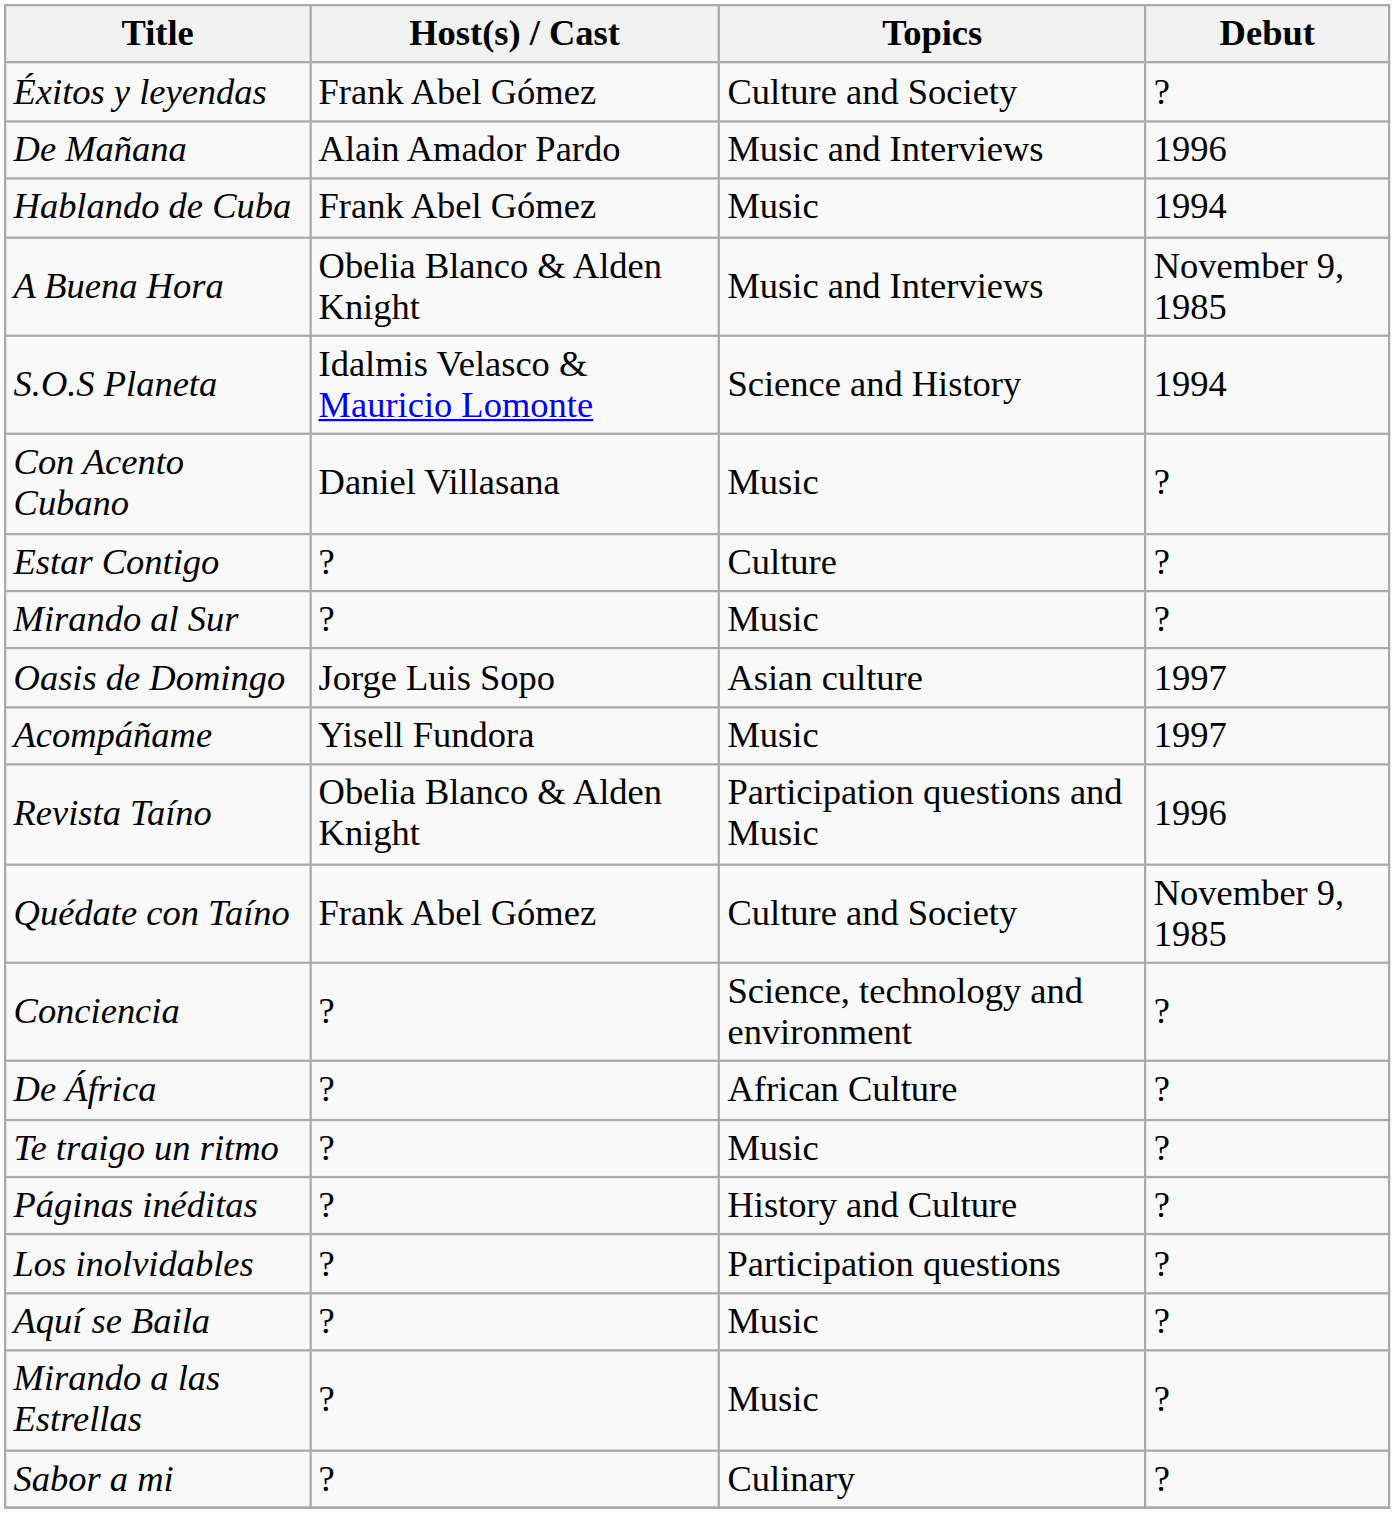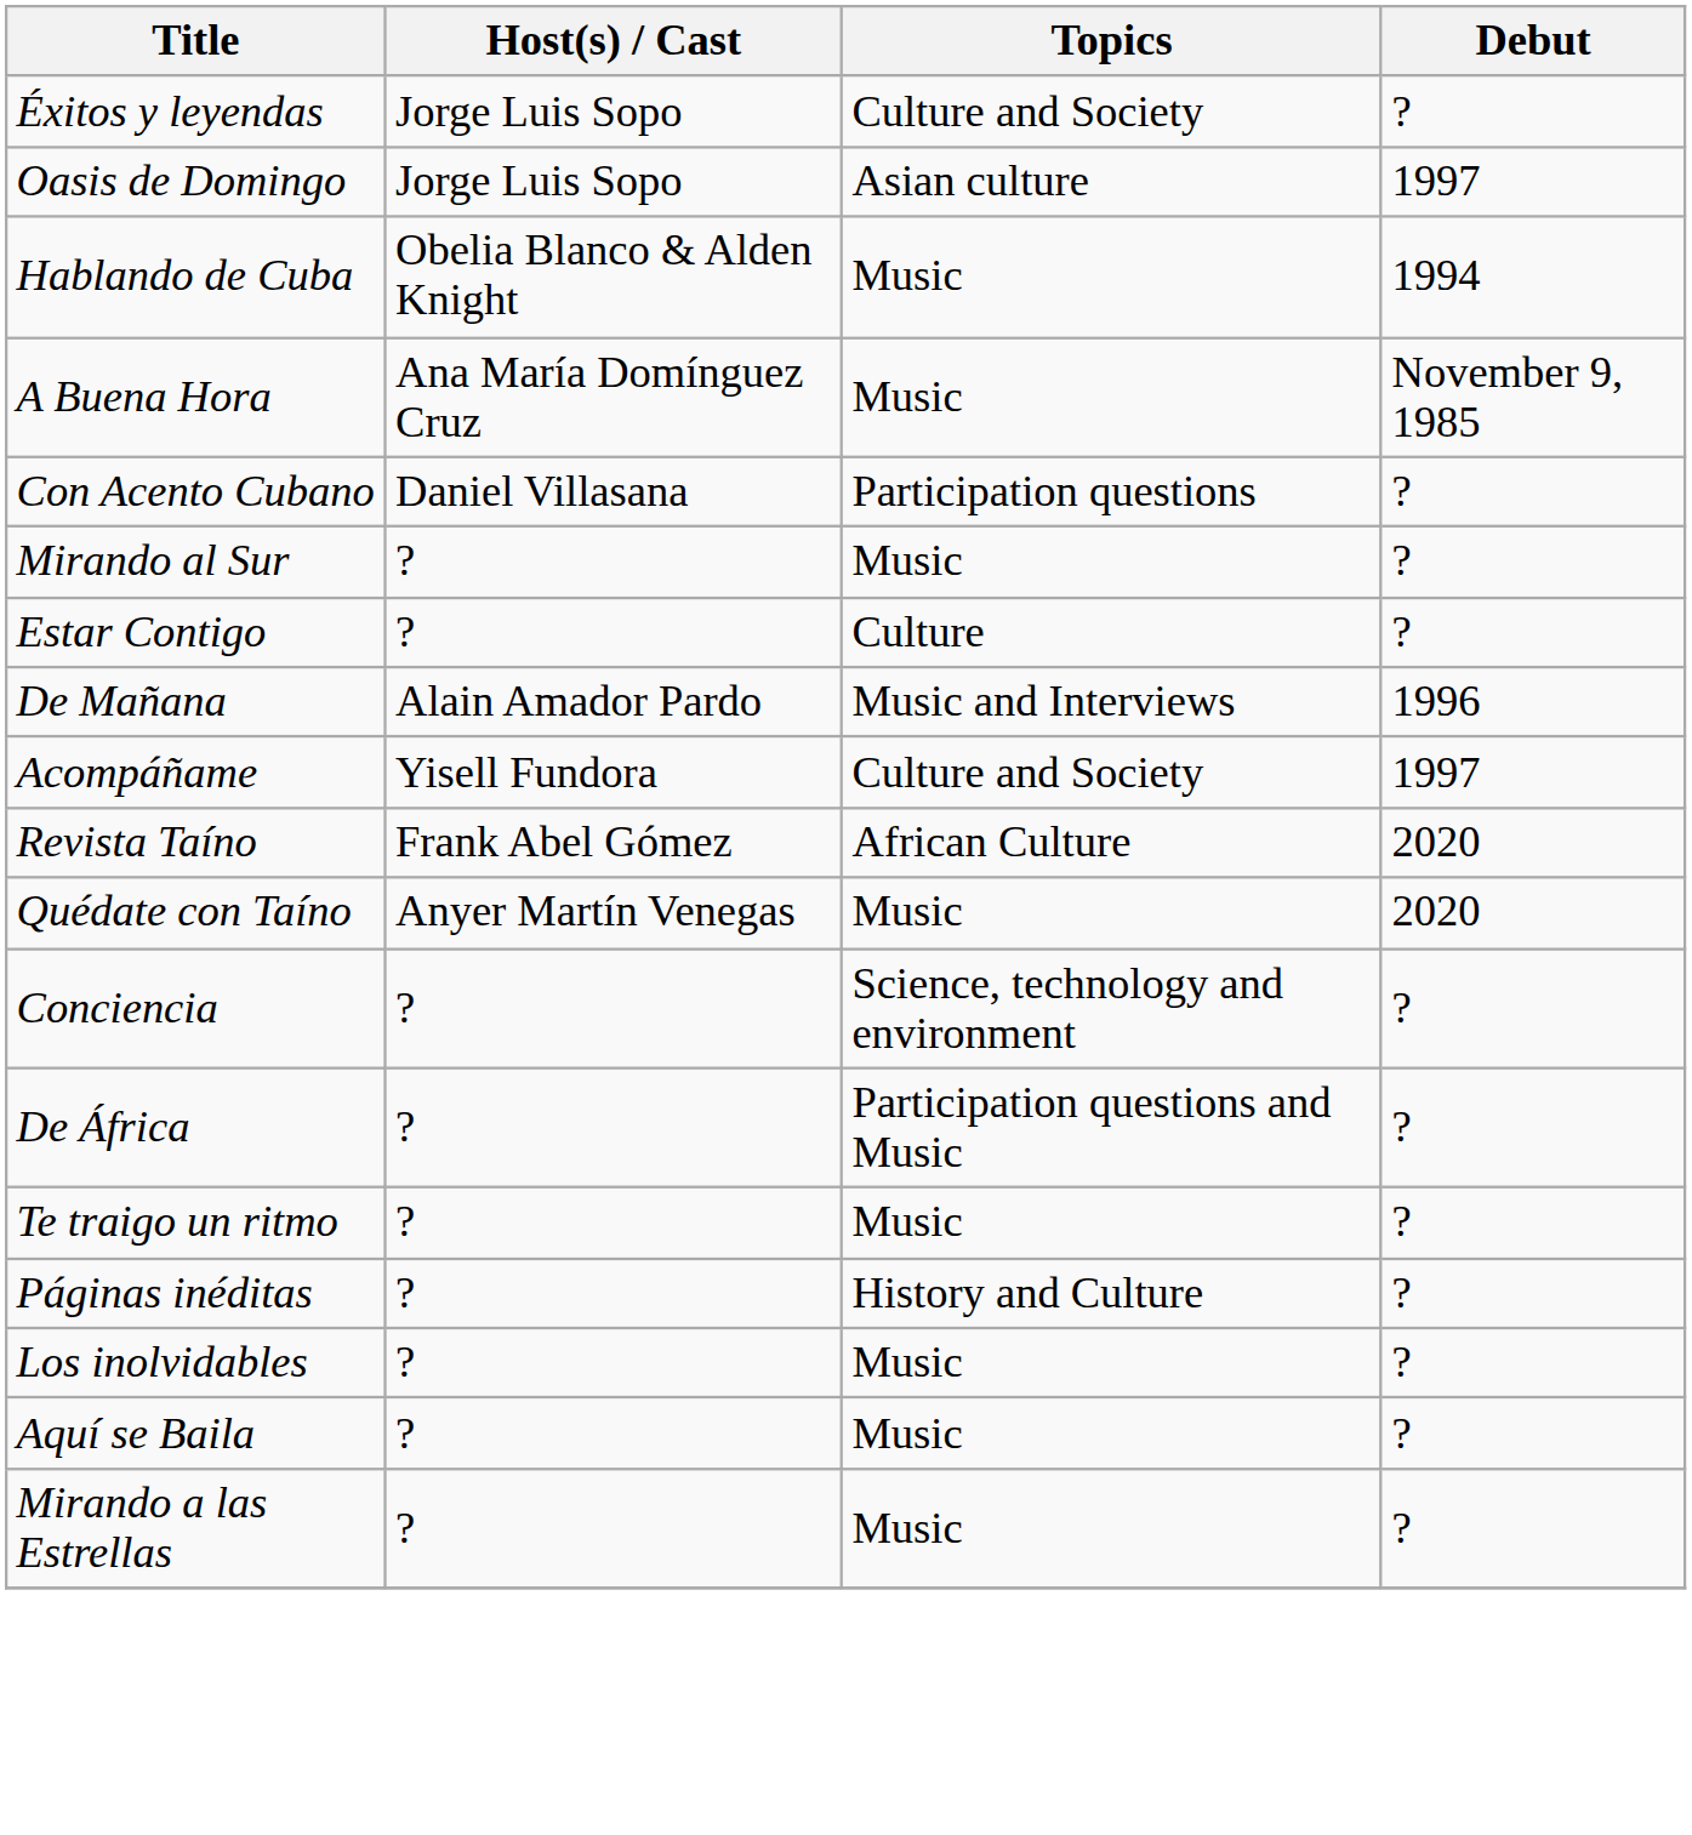 <table class="wikitable sortable">
 <tr>
 <th>Title</th>
 <th>Host(s) / Cast</th>
 <th>Topics</th>
 <th>Debut</th>
 </tr>
 <tr>
 <td><em>Éxitos y leyendas</em></td>
-<td>Frank Abel Gómez</td>
+<td>Jorge Luis Sopo</td>
 <td>Culture and Society</td>
 <td>?</td>
 </tr>
 <tr>
-<td><em>De Mañana</em></td>
-<td>Alain Amador Pardo</td>
-<td>Music and Interviews</td>
-<td>1996</td>
+<td><em>Oasis de Domingo</em></td>
+<td>Jorge Luis Sopo</td>
+<td>Asian culture</td>
+<td>1997</td>
 </tr>
 <tr>
 <td><em>Hablando de Cuba</em></td>
-<td>Frank Abel Gómez</td>
+<td>Obelia Blanco & Alden Knight</td>
 <td>Music</td>
 <td>1994</td>
 </tr>
 <tr>
 <td><em>A Buena Hora</em></td>
-<td>Obelia Blanco & Alden Knight</td>
-<td>Music and Interviews</td>
+<td>Ana María Domínguez Cruz</td>
+<td>Music</td>
 <td>November 9, 1985</td>
-</tr>
-<tr>
-<td><em>S.O.S Planeta</em></td>
-<td>Idalmis Velasco & <a href='#'>Mauricio Lomonte</a></td>
-<td>Science and History</td>
-<td>1994</td>
 </tr>
 <tr>
 <td><em>Con Acento Cubano</em></td>
 <td>Daniel Villasana</td>
+<td>Participation questions</td>
+<td>?</td>
+</tr>
+<tr>
+<td><em>Mirando al Sur</em></td>
+<td>?</td>
 <td>Music</td>
 <td>?</td>
 </tr>
 <tr>
 <td><em>Estar Contigo</em></td>
 <td>?</td>
 <td>Culture</td>
 <td>?</td>
 </tr>
 <tr>
-<td><em>Mirando al Sur</em></td>
-<td>?</td>
-<td>Music</td>
-<td>?</td>
-</tr>
-<tr>
-<td><em>Oasis de Domingo</em></td>
-<td>Jorge Luis Sopo</td>
-<td>Asian culture</td>
-<td>1997</td>
+<td><em>De Mañana</em></td>
+<td>Alain Amador Pardo</td>
+<td>Music and Interviews</td>
+<td>1996</td>
 </tr>
 <tr>
 <td><em>Acompáñame</em></td>
 <td>Yisell Fundora</td>
-<td>Music</td>
+<td>Culture and Society</td>
 <td>1997</td>
 </tr>
 <tr>
 <td><em>Revista Taíno</em></td>
-<td>Obelia Blanco & Alden Knight</td>
-<td>Participation questions and Music</td>
-<td>1996</td>
+<td>Frank Abel Gómez</td>
+<td>African Culture</td>
+<td>2020</td>
 </tr>
 <tr>
 <td><em>Quédate con Taíno</em></td>
-<td>Frank Abel Gómez</td>
-<td>Culture and Society</td>
-<td>November 9, 1985</td>
+<td>Anyer Martín Venegas</td>
+<td>Music</td>
+<td>2020</td>
 </tr>
 <tr>
 <td><em>Conciencia</em></td>
 <td>?</td>
 <td>Science, technology and environment</td>
 <td>?</td>
 </tr>
 <tr>
 <td><em>De África</em></td>
 <td>?</td>
-<td>African Culture</td>
+<td>Participation questions and Music</td>
 <td>?</td>
 </tr>
 <tr>
 <td><em>Te traigo un ritmo</em></td>
 <td>?</td>
 <td>Music</td>
 <td>?</td>
 </tr>
 <tr>
 <td><em>Páginas inéditas</em></td>
 <td>?</td>
 <td>History and Culture</td>
 <td>?</td>
 </tr>
 <tr>
 <td><em>Los inolvidables</em></td>
 <td>?</td>
-<td>Participation questions</td>
+<td>Music</td>
 <td>?</td>
 </tr>
 <tr>
 <td><em>Aquí se Baila</em></td>
 <td>?</td>
 <td>Music</td>
 <td>?</td>
 </tr>
 <tr>
 <td><em>Mirando a las Estrellas</em></td>
 <td>?</td>
 <td>Music</td>
 <td>?</td>
 </tr>
 <tr>
-<td><em>Sabor a mi</em></td>
-<td>?</td>
-<td>Culinary</td>
-<td>?</td>
-</tr>
-<tr>
 </tr>
 </table>
